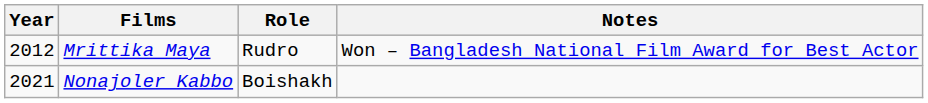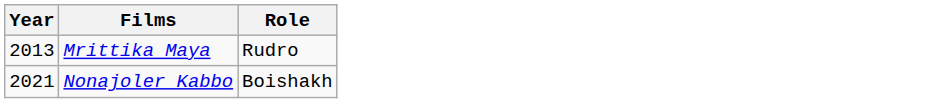 <table class="wikitable">
 <tr>
 <th>Year</th>
 <th>Films</th>
 <th>Role</th>
-<th>Notes</th>
 </tr>
 <tr>
-<td>2012</td>
+<td>2013</td>
 <td><em><a href='#'>Mrittika Maya</a></em></td>
 <td>Rudro</td>
-<td>Won – <a href='#'>Bangladesh National Film Award for Best Actor</a></td>
 </tr>
 <tr>
 <td>2021</td>
 <td><em><a href='#'>Nonajoler Kabbo</a></em></td>
 <td>Boishakh</td>
-<td></td>
 </tr>
 </table>
